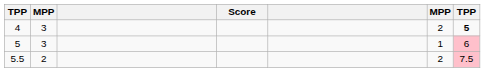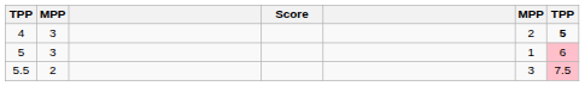 <table class="wikitable" style="text-align: center;" |>
 <tr>
 <th width="35">TPP</th>
 <th width="35">MPP</th>
 <th width="250"></th>
 <th width="75">Score</th>
 <th width="250"></th>
 <th width="35">MPP</th>
 <th width="35">TPP</th>
 </tr>
 <tr>
 <td>4</td>
 <td>3</td>
 <td style="text-align:left;"><strong></strong></td>
 <td></td>
 <td style="text-align:left;"></td>
 <td>2</td>
 <td><strong>5</strong></td>
 </tr>
 <tr>
 <td>5</td>
 <td>3</td>
 <td style="text-align:left;"></td>
 <td></td>
 <td style="text-align:left;"><strong></strong></td>
 <td>1</td>
 <td bgcolor=pink>6</td>
 </tr>
 <tr>
 <td>5.5</td>
 <td>2</td>
 <td style="text-align:left;"><strong></strong></td>
 <td></td>
 <td style="text-align:left;"></td>
-<td>2</td>
+<td>3</td>
 <td bgcolor=pink>7.5</td>
 </tr>
 </table>
